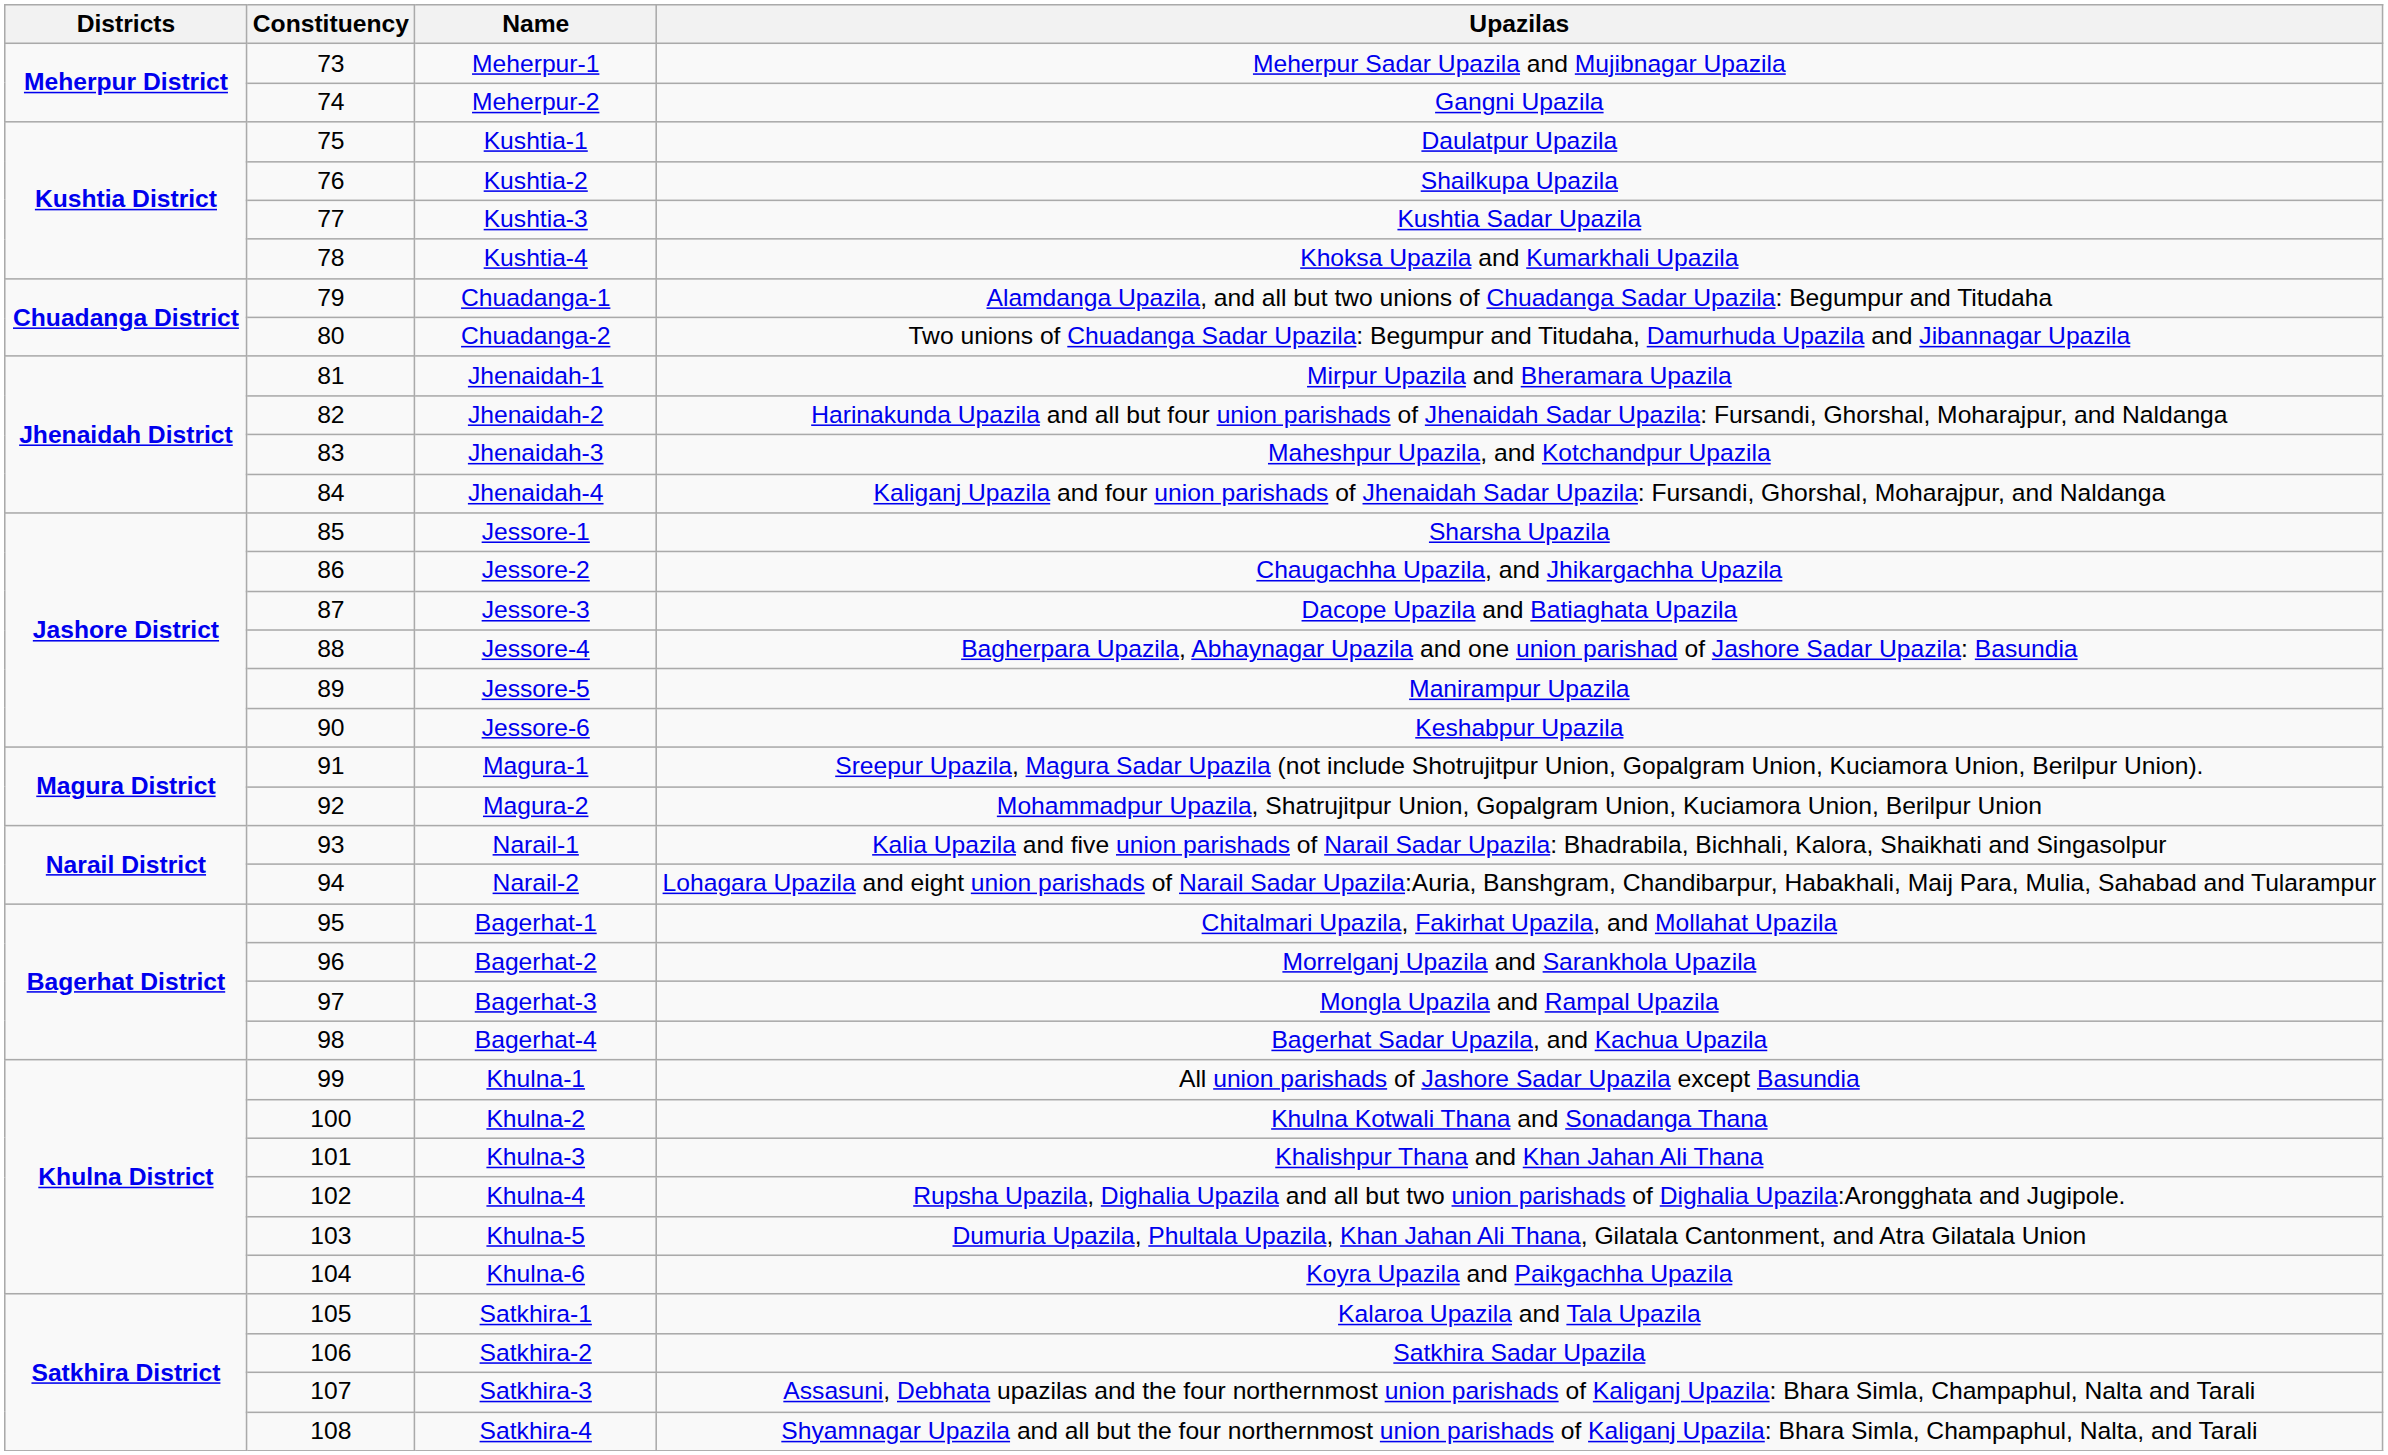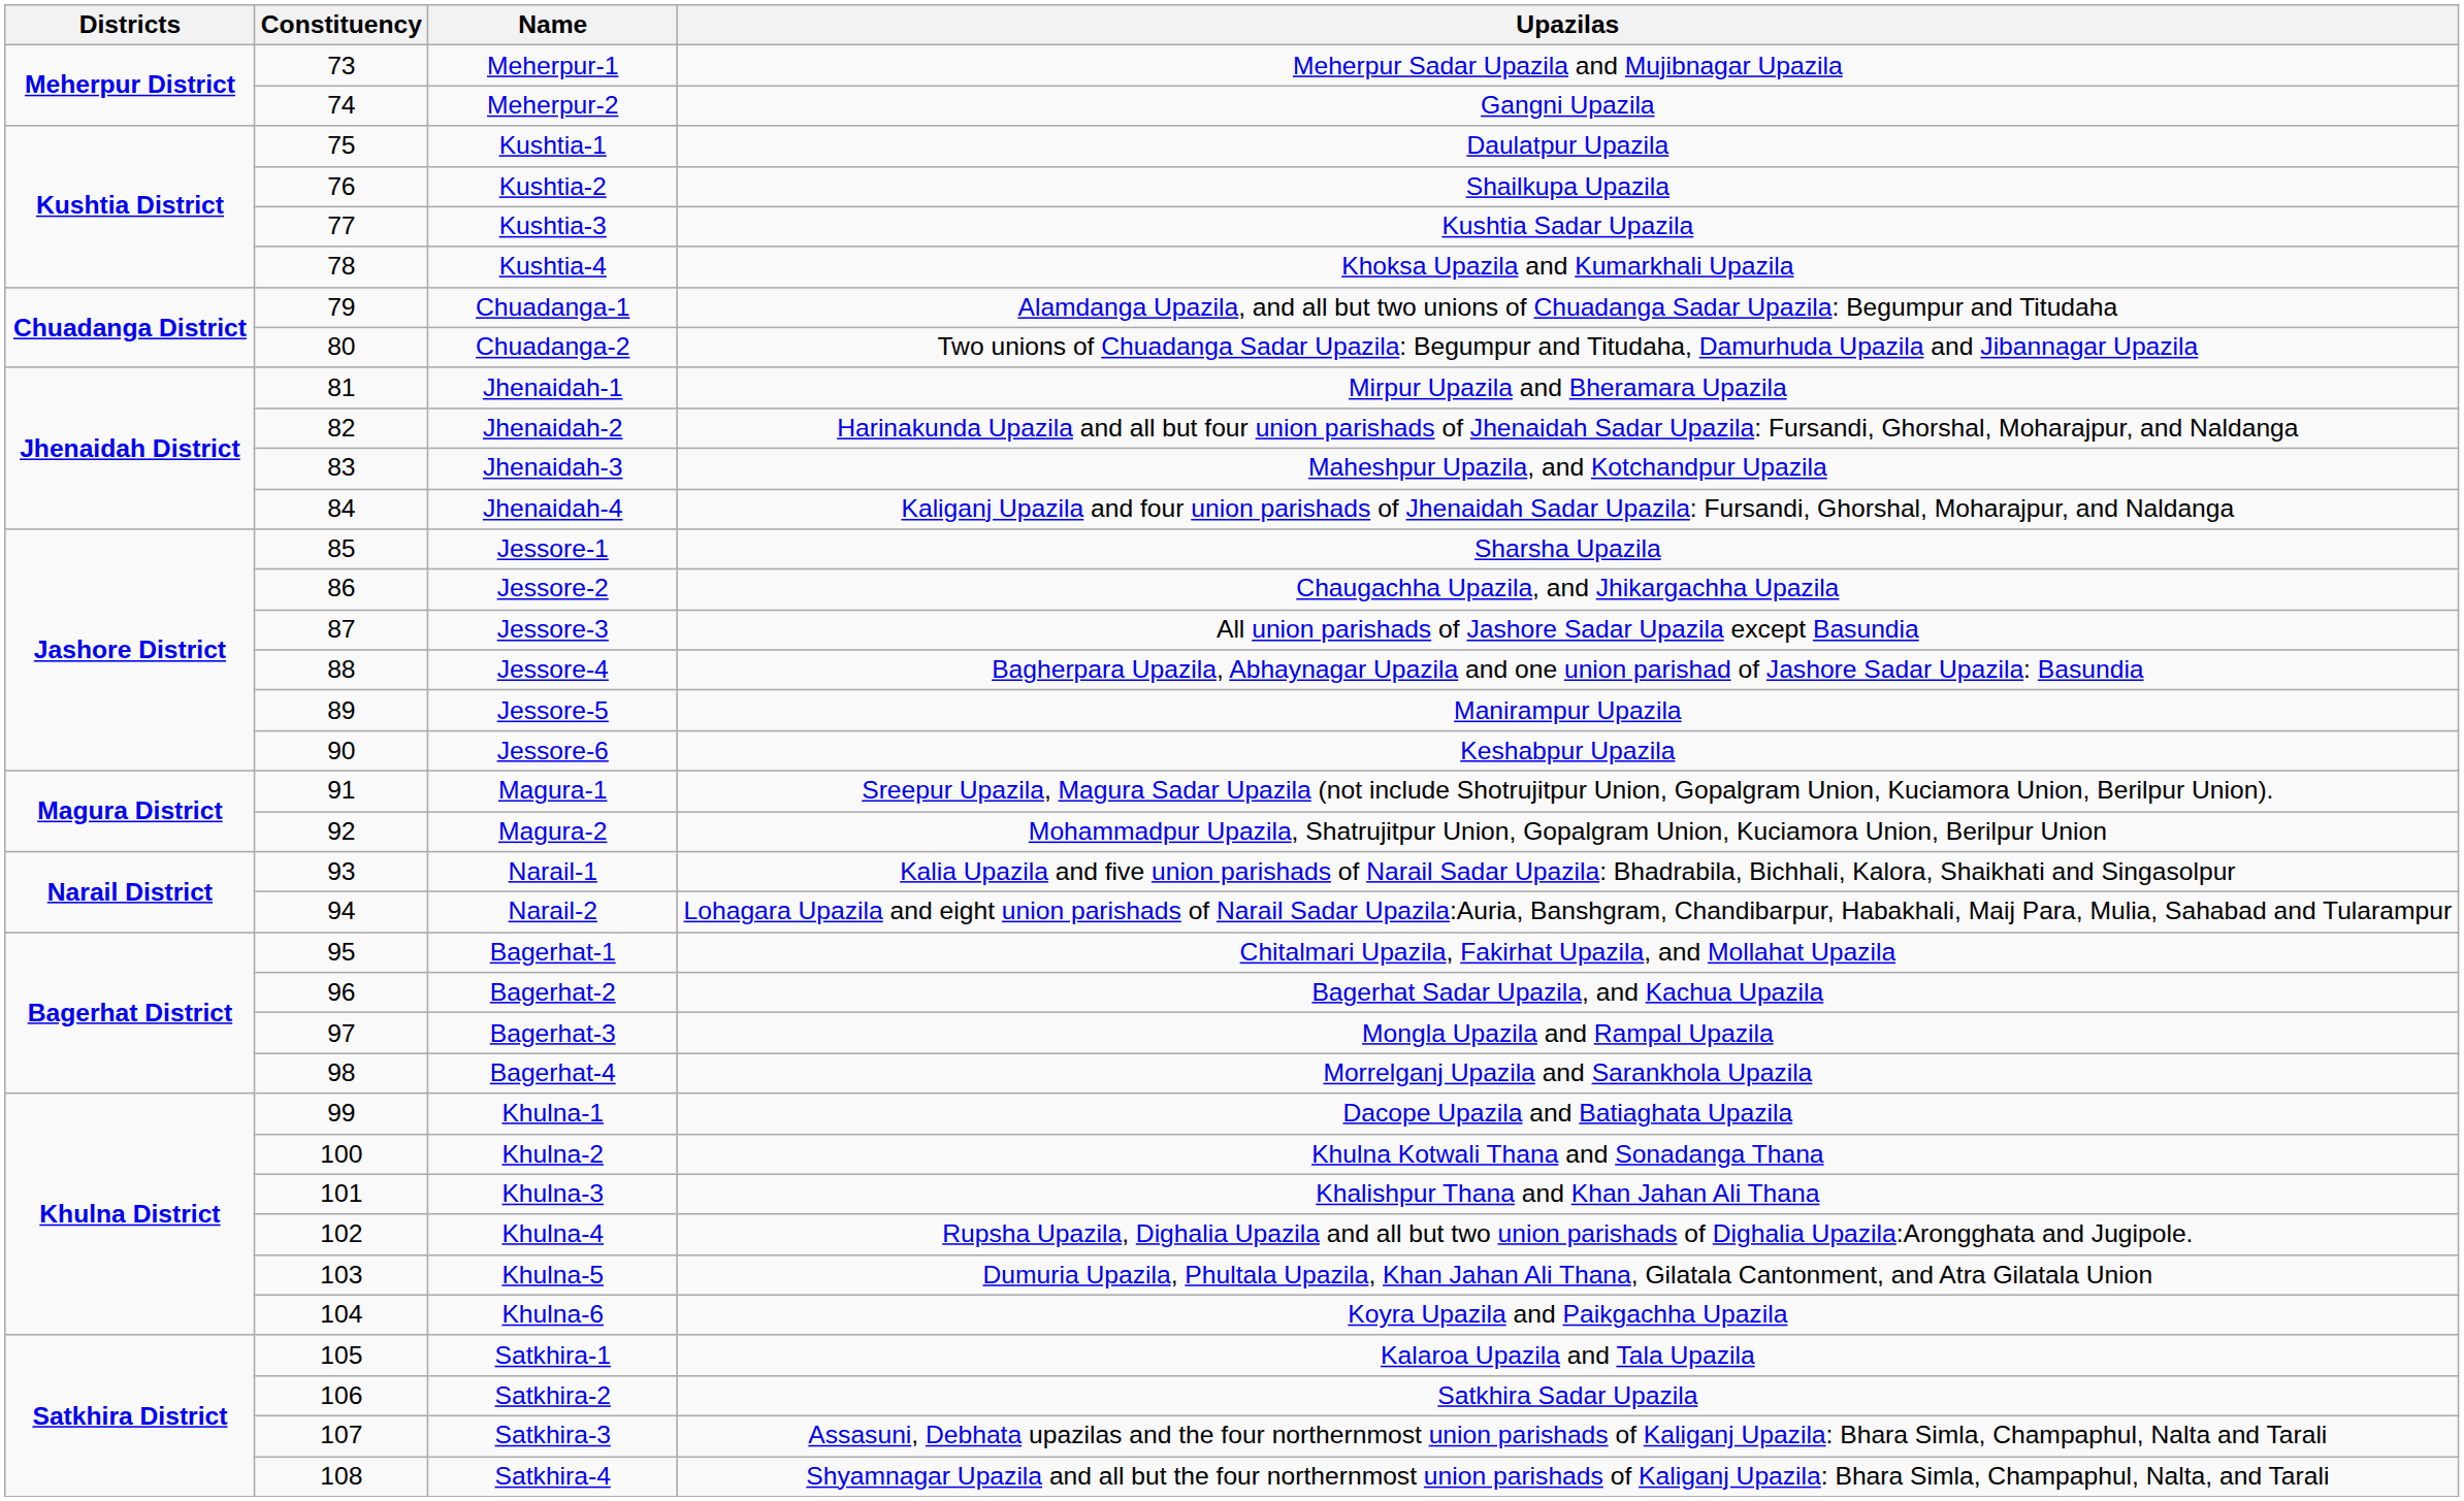 <table class=wikitable style=text-align:center>
 <tr>
 <th width=150>Districts</th>
 <th width=50>Constituency</th>
 <th width=150>Name</th>
 <th>Upazilas</th>
 </tr>
 <tr>
 <td rowspan=2 align=center><strong><a href='#'>Meherpur District</a></strong></td>
 <td>73</td>
 <td><a href='#'>Meherpur-1</a></td>
 <td><a href='#'>Meherpur Sadar Upazila</a> and <a href='#'>Mujibnagar Upazila</a></td>
 </tr>
 <tr>
 <td>74</td>
 <td><a href='#'>Meherpur-2</a></td>
 <td><a href='#'>Gangni Upazila</a></td>
 </tr>
 <tr>
 <td rowspan=4 align=center><strong><a href='#'>Kushtia District</a></strong></td>
 <td>75</td>
 <td><a href='#'>Kushtia-1</a></td>
 <td><a href='#'>Daulatpur Upazila</a></td>
 </tr>
 <tr>
 <td>76</td>
 <td><a href='#'>Kushtia-2</a></td>
 <td><a href='#'>Shailkupa Upazila</a></td>
 </tr>
 <tr>
 <td>77</td>
 <td><a href='#'>Kushtia-3</a></td>
 <td><a href='#'>Kushtia Sadar Upazila</a></td>
 </tr>
 <tr>
 <td>78</td>
 <td><a href='#'>Kushtia-4</a></td>
 <td><a href='#'>Khoksa Upazila</a> and <a href='#'>Kumarkhali Upazila</a></td>
 </tr>
 <tr>
 <td rowspan=2 align=center><strong><a href='#'>Chuadanga District</a></strong></td>
 <td>79</td>
 <td><a href='#'>Chuadanga-1</a></td>
 <td><a href='#'>Alamdanga Upazila</a>, and all but two unions of <a href='#'>Chuadanga Sadar Upazila</a>: Begumpur and Titudaha</td>
 </tr>
 <tr>
 <td>80</td>
 <td><a href='#'>Chuadanga-2</a></td>
 <td>Two unions of <a href='#'>Chuadanga Sadar Upazila</a>: Begumpur and Titudaha, <a href='#'>Damurhuda Upazila</a> and <a href='#'>Jibannagar Upazila</a></td>
 </tr>
 <tr>
 <td rowspan=4 align=center><strong><a href='#'>Jhenaidah District</a></strong></td>
 <td>81</td>
 <td><a href='#'>Jhenaidah-1</a></td>
 <td><a href='#'>Mirpur Upazila</a> and <a href='#'>Bheramara Upazila</a></td>
 </tr>
 <tr>
 <td>82</td>
 <td><a href='#'>Jhenaidah-2</a></td>
 <td><a href='#'>Harinakunda Upazila</a> and all but four <a href='#'>union parishads</a> of <a href='#'>Jhenaidah Sadar Upazila</a>: Fursandi, Ghorshal, Moharajpur, and Naldanga</td>
 </tr>
 <tr>
 <td>83</td>
 <td><a href='#'>Jhenaidah-3</a></td>
 <td><a href='#'>Maheshpur Upazila</a>, and <a href='#'>Kotchandpur Upazila</a></td>
 </tr>
 <tr>
 <td>84</td>
 <td><a href='#'>Jhenaidah-4</a></td>
 <td><a href='#'>Kaliganj Upazila</a> and four <a href='#'>union parishads</a> of <a href='#'>Jhenaidah Sadar Upazila</a>: Fursandi, Ghorshal, Moharajpur, and Naldanga</td>
 </tr>
 <tr>
 <td rowspan=6 align=center><strong><a href='#'>Jashore District</a></strong></td>
 <td>85</td>
 <td><a href='#'>Jessore-1</a></td>
 <td><a href='#'>Sharsha Upazila</a></td>
 </tr>
 <tr>
 <td>86</td>
 <td><a href='#'>Jessore-2</a></td>
 <td><a href='#'>Chaugachha Upazila</a>, and <a href='#'>Jhikargachha Upazila</a></td>
 </tr>
 <tr>
 <td>87</td>
 <td><a href='#'>Jessore-3</a></td>
-<td><a href='#'>Dacope Upazila</a> and <a href='#'>Batiaghata Upazila</a></td>
+<td>All <a href='#'>union parishads</a> of <a href='#'>Jashore Sadar Upazila</a> except <a href='#'>Basundia</a></td>
 </tr>
 <tr>
 <td>88</td>
 <td><a href='#'>Jessore-4</a></td>
 <td><a href='#'>Bagherpara Upazila</a>, <a href='#'>Abhaynagar Upazila</a> and one <a href='#'>union parishad</a> of <a href='#'>Jashore Sadar Upazila</a>: <a href='#'>Basundia</a></td>
 </tr>
 <tr>
 <td>89</td>
 <td><a href='#'>Jessore-5</a></td>
 <td><a href='#'>Manirampur Upazila</a></td>
 </tr>
 <tr>
 <td>90</td>
 <td><a href='#'>Jessore-6</a></td>
 <td><a href='#'>Keshabpur Upazila</a></td>
 </tr>
 <tr>
 <td rowspan=2 align=center><strong><a href='#'>Magura District</a></strong></td>
 <td>91</td>
 <td><a href='#'>Magura-1</a></td>
 <td><a href='#'>Sreepur Upazila</a>, <a href='#'>Magura Sadar Upazila</a> (not include Shotrujitpur Union, Gopalgram Union, Kuciamora Union, Berilpur Union).</td>
 </tr>
 <tr>
 <td>92</td>
 <td><a href='#'>Magura-2</a></td>
 <td><a href='#'>Mohammadpur Upazila</a>, Shatrujitpur Union, Gopalgram Union, Kuciamora Union, Berilpur Union</td>
 </tr>
 <tr>
 <td rowspan=2 align=center><strong><a href='#'>Narail District</a></strong></td>
 <td>93</td>
 <td><a href='#'>Narail-1</a></td>
 <td><a href='#'>Kalia Upazila</a> and five <a href='#'>union parishads</a> of <a href='#'>Narail Sadar Upazila</a>: Bhadrabila, Bichhali, Kalora, Shaikhati and Singasolpur</td>
 </tr>
 <tr>
 <td>94</td>
 <td><a href='#'>Narail-2</a></td>
 <td><a href='#'>Lohagara Upazila</a> and eight <a href='#'>union parishads</a> of <a href='#'>Narail Sadar Upazila</a>:Auria, Banshgram, Chandibarpur, Habakhali, Maij Para, Mulia, Sahabad and Tularampur</td>
 </tr>
 <tr>
 <td rowspan=4 align=center><strong><a href='#'>Bagerhat District</a></strong></td>
 <td>95</td>
 <td><a href='#'>Bagerhat-1</a></td>
 <td><a href='#'>Chitalmari Upazila</a>, <a href='#'>Fakirhat Upazila</a>, and <a href='#'>Mollahat Upazila</a></td>
 </tr>
 <tr>
 <td>96</td>
 <td><a href='#'>Bagerhat-2</a></td>
-<td><a href='#'>Morrelganj Upazila</a> and <a href='#'>Sarankhola Upazila</a></td>
+<td><a href='#'>Bagerhat Sadar Upazila</a>, and <a href='#'>Kachua Upazila</a></td>
 </tr>
 <tr>
 <td>97</td>
 <td><a href='#'>Bagerhat-3</a></td>
 <td><a href='#'>Mongla Upazila</a> and <a href='#'>Rampal Upazila</a></td>
 </tr>
 <tr>
 <td>98</td>
 <td><a href='#'>Bagerhat-4</a></td>
-<td><a href='#'>Bagerhat Sadar Upazila</a>, and <a href='#'>Kachua Upazila</a></td>
+<td><a href='#'>Morrelganj Upazila</a> and <a href='#'>Sarankhola Upazila</a></td>
 </tr>
 <tr>
 <td rowspan=6 align=center><strong><a href='#'>Khulna District</a></strong></td>
 <td>99</td>
 <td><a href='#'>Khulna-1</a></td>
-<td>All <a href='#'>union parishads</a> of <a href='#'>Jashore Sadar Upazila</a> except <a href='#'>Basundia</a></td>
+<td><a href='#'>Dacope Upazila</a> and <a href='#'>Batiaghata Upazila</a></td>
 </tr>
 <tr>
 <td>100</td>
 <td><a href='#'>Khulna-2</a></td>
 <td><a href='#'>Khulna Kotwali Thana</a> and <a href='#'>Sonadanga Thana</a></td>
 </tr>
 <tr>
 <td>101</td>
 <td><a href='#'>Khulna-3</a></td>
 <td><a href='#'>Khalishpur Thana</a> and <a href='#'>Khan Jahan Ali Thana</a></td>
 </tr>
 <tr>
 <td>102</td>
 <td><a href='#'>Khulna-4</a></td>
 <td><a href='#'>Rupsha Upazila</a>, <a href='#'>Dighalia Upazila</a> and all but two <a href='#'>union parishads</a> of <a href='#'>Dighalia Upazila</a>:Arongghata and Jugipole.</td>
 </tr>
 <tr>
 <td>103</td>
 <td><a href='#'>Khulna-5</a></td>
 <td><a href='#'>Dumuria Upazila</a>, <a href='#'>Phultala Upazila</a>, <a href='#'>Khan Jahan Ali Thana</a>, Gilatala Cantonment, and Atra Gilatala Union</td>
 </tr>
 <tr>
 <td>104</td>
 <td><a href='#'>Khulna-6</a></td>
 <td><a href='#'>Koyra Upazila</a> and <a href='#'>Paikgachha Upazila</a></td>
 </tr>
 <tr>
 <td rowspan=4 align=center><strong><a href='#'>Satkhira District</a></strong></td>
 <td>105</td>
 <td><a href='#'>Satkhira-1</a></td>
 <td><a href='#'>Kalaroa Upazila</a> and <a href='#'>Tala Upazila</a></td>
 </tr>
 <tr>
 <td>106</td>
 <td><a href='#'>Satkhira-2</a></td>
 <td><a href='#'>Satkhira Sadar Upazila</a></td>
 </tr>
 <tr>
 <td>107</td>
 <td><a href='#'>Satkhira-3</a></td>
 <td><a href='#'>Assasuni</a>, <a href='#'>Debhata</a> upazilas and the four northernmost <a href='#'>union parishads</a> of <a href='#'>Kaliganj Upazila</a>: Bhara Simla, Champaphul, Nalta and Tarali</td>
 </tr>
 <tr>
 <td>108</td>
 <td><a href='#'>Satkhira-4</a></td>
 <td><a href='#'>Shyamnagar Upazila</a> and all but the four northernmost <a href='#'>union parishads</a> of <a href='#'>Kaliganj Upazila</a>: Bhara Simla, Champaphul, Nalta, and Tarali</td>
 </tr>
 </table>
